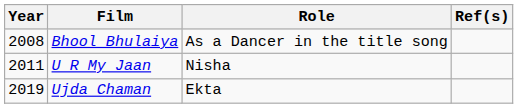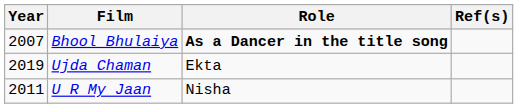 <table class="wikitable sortable">
 <tr>
 <th scope="col">Year</th>
 <th scope="col">Film</th>
 <th scope="col">Role</th>
 <th scope="col">Ref(s)</th>
 </tr>
 <tr>
-<td>2008</td>
+<td>2007</td>
 <td><em><a href='#'>Bhool Bhulaiya</a></em></td>
-<td>As a Dancer in the title song</td>
+<td><strong>As a Dancer in the title song</strong></td>
+<td></td>
+</tr>
+<tr>
+<td>2019</td>
+<td><em><a href='#'>Ujda Chaman</a></em></td>
+<td>Ekta</td>
 <td></td>
 </tr>
 <tr>
 <td>2011</td>
 <td><em><a href='#'>U R My Jaan</a></em></td>
 <td>Nisha</td>
 <td></td>
 </tr>
-<tr>
-<td>2019</td>
-<td><em><a href='#'>Ujda Chaman</a></em></td>
-<td>Ekta</td>
-<td></td>
-</tr>
 </table>
